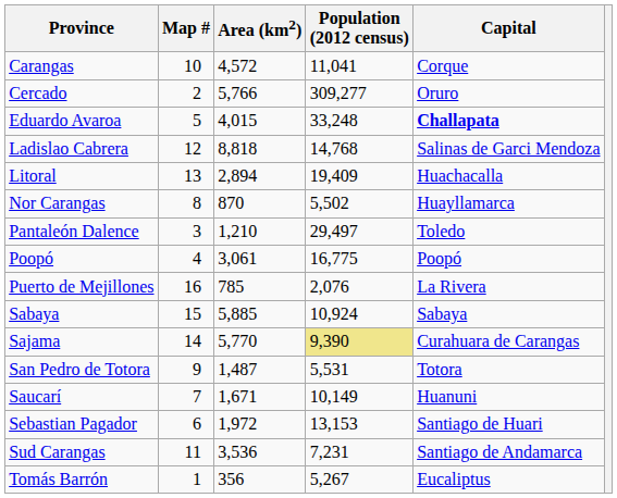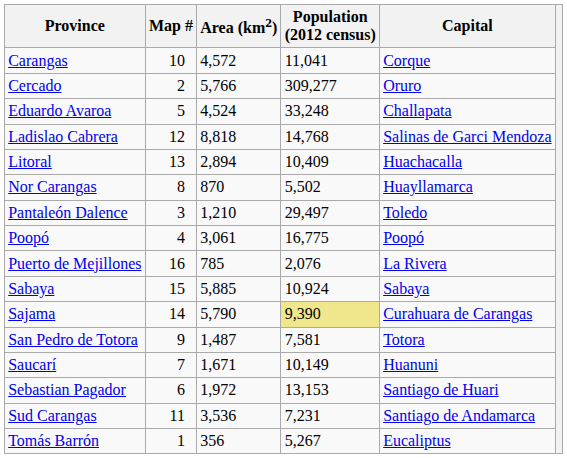 <table class="wikitable" border=1>
 <tr bgcolor=silver>
 <th>Province</th>
 <th>Map #</th>
 <th>Area (km<sup>2</sup>)</th>
 <th>Population <br> (2012 census)</th>
 <th>Capital</th>
 <th rowspan=17></th>
 </tr>
 <tr>
 <td><a href='#'>Carangas</a></td>
 <td align="right">10  </td>
 <td>4,572</td>
 <td>11,041</td>
 <td><a href='#'>Corque</a></td>
 </tr>
 <tr>
 <td><a href='#'>Cercado</a></td>
 <td align="right">2  </td>
 <td>5,766</td>
 <td>309,277</td>
 <td><a href='#'>Oruro</a></td>
 </tr>
 <tr>
 <td><a href='#'>Eduardo Avaroa</a></td>
 <td align="right">5  </td>
-<td>4,015</td>
+<td>4,524</td>
 <td>33,248</td>
-<td><strong><a href='#'>Challapata</a></strong></td>
+<td><a href='#'>Challapata</a></td>
 </tr>
 <tr>
 <td><a href='#'>Ladislao Cabrera</a></td>
 <td align="right">12  </td>
 <td>8,818</td>
 <td>14,768</td>
 <td><a href='#'>Salinas de Garci Mendoza</a></td>
 </tr>
 <tr>
 <td><a href='#'>Litoral</a></td>
 <td align="right">13  </td>
 <td>2,894</td>
-<td>19,409</td>
+<td>10,409</td>
 <td><a href='#'>Huachacalla</a></td>
 </tr>
 <tr>
 <td><a href='#'>Nor Carangas</a></td>
 <td align="right">8  </td>
 <td>870</td>
 <td>5,502</td>
 <td><a href='#'>Huayllamarca</a></td>
 </tr>
 <tr>
 <td><a href='#'>Pantaleón Dalence</a></td>
 <td align="right">3  </td>
 <td>1,210</td>
 <td>29,497</td>
 <td><a href='#'>Toledo</a></td>
 </tr>
 <tr>
 <td><a href='#'>Poopó</a></td>
 <td align="right">4  </td>
 <td>3,061</td>
 <td>16,775</td>
 <td><a href='#'>Poopó</a></td>
 </tr>
 <tr>
 <td><a href='#'>Puerto de Mejillones</a></td>
 <td align="right">16  </td>
 <td>785</td>
 <td>2,076</td>
 <td><a href='#'>La Rivera</a></td>
 </tr>
 <tr>
 <td><a href='#'>Sabaya</a></td>
 <td align="right">15  </td>
 <td>5,885</td>
 <td>10,924</td>
 <td><a href='#'>Sabaya</a></td>
 </tr>
 <tr>
 <td><a href='#'>Sajama</a></td>
 <td align="right">14  </td>
-<td>5,770</td>
+<td>5,790</td>
 <td style="background: khaki;">9,390</td>
 <td><a href='#'>Curahuara de Carangas</a></td>
 </tr>
 <tr>
 <td><a href='#'>San Pedro de Totora</a></td>
 <td align="right">9  </td>
 <td>1,487</td>
-<td>5,531</td>
+<td>7,581</td>
 <td><a href='#'>Totora</a></td>
 </tr>
 <tr>
 <td><a href='#'>Saucarí</a></td>
 <td align="right">7  </td>
 <td>1,671</td>
 <td>10,149</td>
 <td><a href='#'>Huanuni</a></td>
 </tr>
 <tr>
 <td><a href='#'>Sebastian Pagador</a></td>
 <td align="right">6  </td>
 <td>1,972</td>
 <td>13,153</td>
 <td><a href='#'>Santiago de Huari</a></td>
 </tr>
 <tr>
 <td><a href='#'>Sud Carangas</a></td>
 <td align="right">11  </td>
 <td>3,536</td>
 <td>7,231</td>
 <td><a href='#'>Santiago de Andamarca</a></td>
 </tr>
 <tr>
 <td><a href='#'>Tomás Barrón</a></td>
 <td align="right">1  </td>
 <td>356</td>
 <td>5,267</td>
 <td><a href='#'>Eucaliptus</a></td>
 </tr>
 </table>
